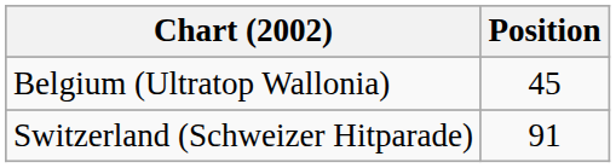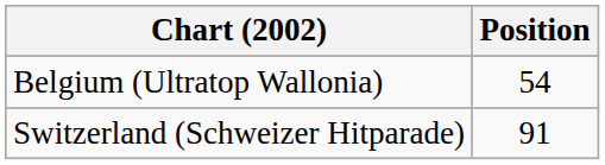 <table class="wikitable sortable">
 <tr>
 <th scope="col">Chart (2002)</th>
 <th scope="col">Position</th>
 </tr>
 <tr>
 <td>Belgium (Ultratop Wallonia)</td>
-<td align="center">45</td>
+<td align="center">54</td>
 </tr>
 <tr>
 <td>Switzerland (Schweizer Hitparade)</td>
 <td align="center">91</td>
 </tr>
 </table>
